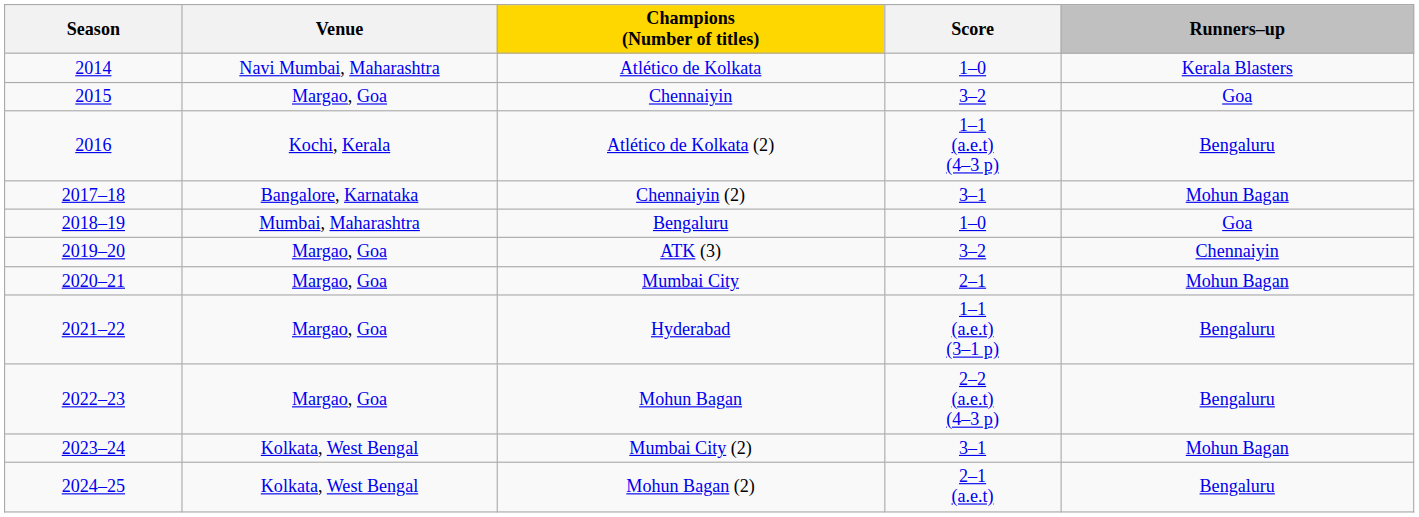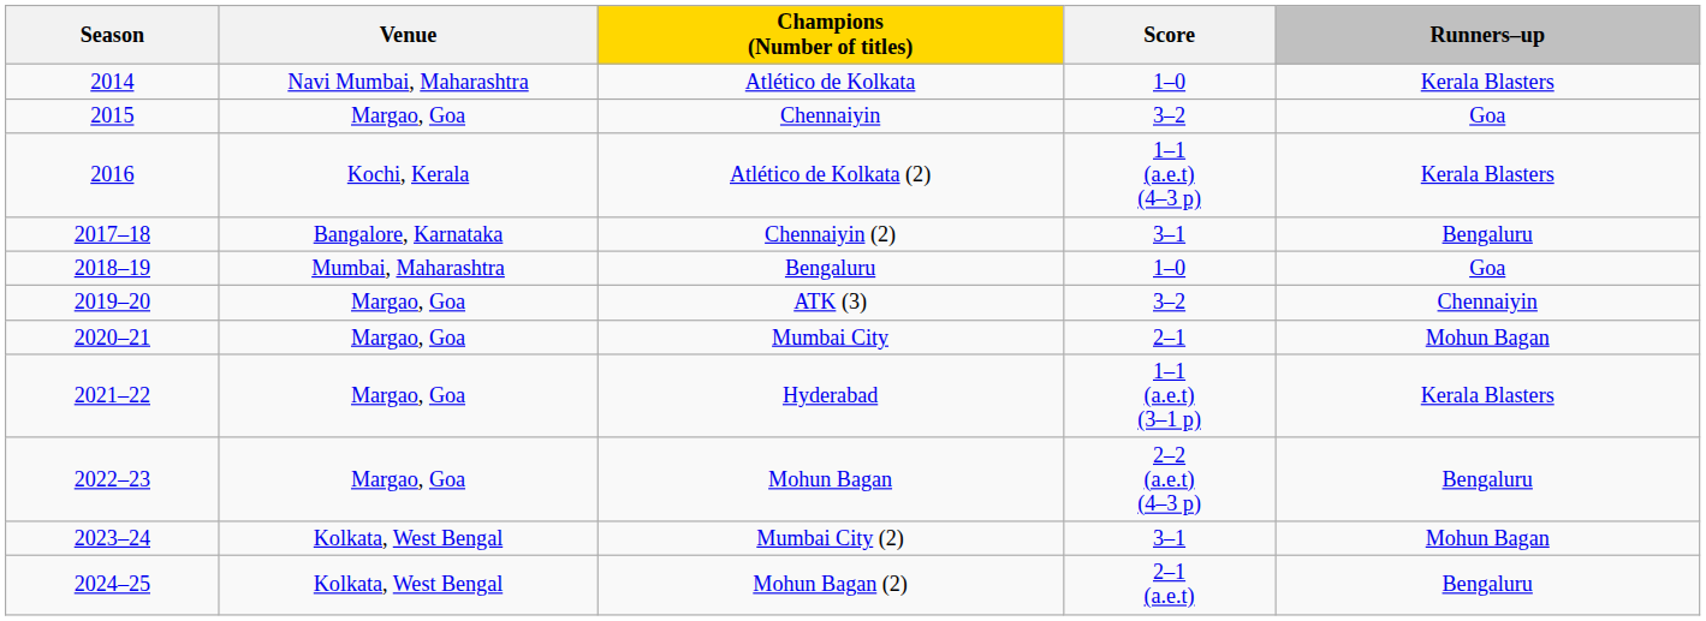 <table class="wikitable" style="text-align:center; white-space:nowrap;">
 <tr>
 <th style="width:5%;">Season</th>
 <th style="width:5%;">Venue</th>
 <th style="background:gold; width:10%;">Champions<br>(Number of titles)</th>
 <th style="width:5%;">Score</th>
 <th style="background:silver; width:10%;">Runners–up</th>
 </tr>
 <tr>
 <td><a href='#'>2014</a></td>
 <td><a href='#'>Navi Mumbai</a>, <a href='#'>Maharashtra</a></td>
 <td><a href='#'>Atlético de Kolkata</a></td>
 <td><a href='#'>1–0</a></td>
 <td><a href='#'>Kerala Blasters</a></td>
 </tr>
 <tr>
 <td><a href='#'>2015</a></td>
 <td><a href='#'>Margao</a>, <a href='#'>Goa</a></td>
 <td><a href='#'>Chennaiyin</a></td>
 <td><a href='#'>3–2</a></td>
 <td><a href='#'>Goa</a></td>
 </tr>
 <tr>
 <td><a href='#'>2016</a></td>
 <td><a href='#'>Kochi</a>, <a href='#'>Kerala</a></td>
 <td><a href='#'>Atlético de Kolkata</a> (2)</td>
 <td><a href='#'>1–1 <br>(a.e.t)<br>(4–3 p)</a></td>
-<td><a href='#'>Bengaluru</a></td>
+<td><a href='#'>Kerala Blasters</a></td>
 </tr>
 <tr>
 <td><a href='#'>2017–18</a></td>
 <td><a href='#'>Bangalore</a>, <a href='#'>Karnataka</a></td>
 <td><a href='#'>Chennaiyin</a> (2)</td>
 <td><a href='#'>3–1</a></td>
-<td><a href='#'>Mohun Bagan</a></td>
+<td><a href='#'>Bengaluru</a></td>
 </tr>
 <tr>
 <td><a href='#'>2018–19</a></td>
 <td><a href='#'>Mumbai</a>, <a href='#'>Maharashtra</a></td>
 <td><a href='#'>Bengaluru</a></td>
 <td><a href='#'>1–0</a></td>
 <td><a href='#'>Goa</a></td>
 </tr>
 <tr>
 <td><a href='#'>2019–20</a></td>
 <td><a href='#'>Margao</a>, <a href='#'>Goa</a></td>
 <td><a href='#'>ATK</a> (3)</td>
 <td><a href='#'>3–2</a></td>
 <td><a href='#'>Chennaiyin</a></td>
 </tr>
 <tr>
 <td><a href='#'>2020–21</a></td>
 <td><a href='#'>Margao</a>, <a href='#'>Goa</a></td>
 <td><a href='#'>Mumbai City</a></td>
 <td><a href='#'>2–1</a></td>
 <td><a href='#'>Mohun Bagan</a></td>
 </tr>
 <tr>
 <td><a href='#'>2021–22</a></td>
 <td><a href='#'>Margao</a>, <a href='#'>Goa</a></td>
 <td><a href='#'>Hyderabad</a></td>
 <td><a href='#'>1–1 <br>(a.e.t)<br>(3–1 p)</a></td>
-<td><a href='#'>Bengaluru</a></td>
+<td><a href='#'>Kerala Blasters</a></td>
 </tr>
 <tr>
 <td><a href='#'>2022–23</a></td>
 <td><a href='#'>Margao</a>, <a href='#'>Goa</a></td>
 <td><a href='#'>Mohun Bagan</a></td>
 <td><a href='#'>2–2 <br>(a.e.t)<br>(4–3 p)</a></td>
 <td><a href='#'>Bengaluru</a></td>
 </tr>
 <tr>
 <td><a href='#'>2023–24</a></td>
 <td><a href='#'>Kolkata</a>, <a href='#'>West Bengal</a></td>
 <td><a href='#'>Mumbai City</a> (2)</td>
 <td><a href='#'>3–1</a></td>
 <td><a href='#'>Mohun Bagan</a></td>
 </tr>
 <tr>
 <td><a href='#'>2024–25</a></td>
 <td><a href='#'>Kolkata</a>, <a href='#'>West Bengal</a></td>
 <td><a href='#'>Mohun Bagan</a> (2)</td>
 <td><a href='#'>2–1 <br>(a.e.t)</a></td>
 <td><a href='#'>Bengaluru</a></td>
 </tr>
 </table>
